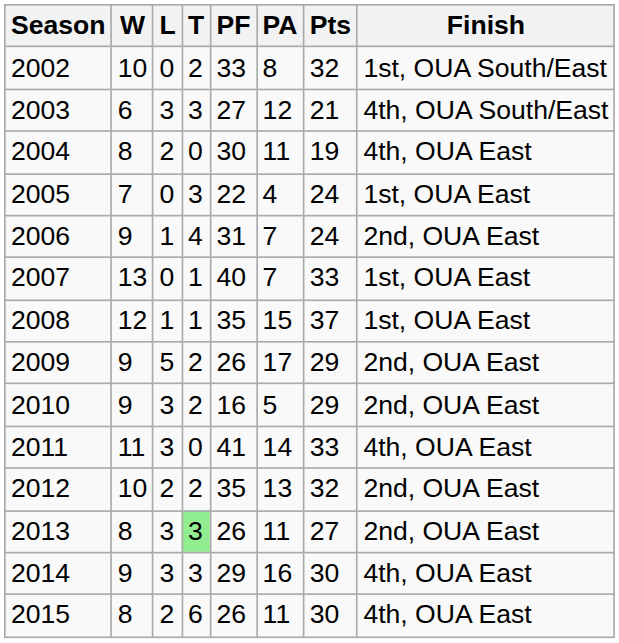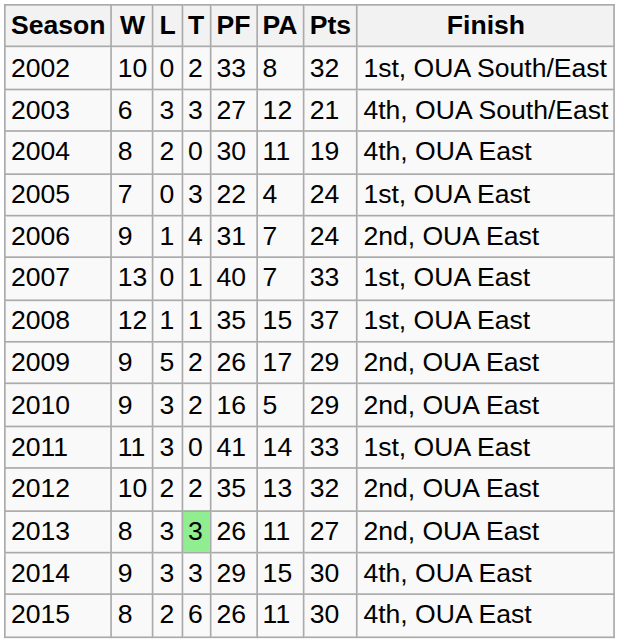 <table class="wikitable">
 <tr>
 <th>Season</th>
 <th>W</th>
 <th>L</th>
 <th>T</th>
 <th>PF</th>
 <th>PA</th>
 <th>Pts</th>
 <th>Finish</th>
 </tr>
 <tr>
 <td>2002</td>
 <td>10</td>
 <td>0</td>
 <td>2</td>
 <td>33</td>
 <td>8</td>
 <td>32</td>
 <td>1st, OUA South/East</td>
 </tr>
 <tr>
 <td>2003</td>
 <td>6</td>
 <td>3</td>
 <td>3</td>
 <td>27</td>
 <td>12</td>
 <td>21</td>
 <td>4th, OUA South/East</td>
 </tr>
 <tr>
 <td>2004</td>
 <td>8</td>
 <td>2</td>
 <td>0</td>
 <td>30</td>
 <td>11</td>
 <td>19</td>
 <td>4th, OUA East</td>
 </tr>
 <tr>
 <td>2005</td>
 <td>7</td>
 <td>0</td>
 <td>3</td>
 <td>22</td>
 <td>4</td>
 <td>24</td>
 <td>1st, OUA East</td>
 </tr>
 <tr>
 <td>2006</td>
 <td>9</td>
 <td>1</td>
 <td>4</td>
 <td>31</td>
 <td>7</td>
 <td>24</td>
 <td>2nd, OUA East</td>
 </tr>
 <tr>
 <td>2007</td>
 <td>13</td>
 <td>0</td>
 <td>1</td>
 <td>40</td>
 <td>7</td>
 <td>33</td>
 <td>1st, OUA East</td>
 </tr>
 <tr>
 <td>2008</td>
 <td>12</td>
 <td>1</td>
 <td>1</td>
 <td>35</td>
 <td>15</td>
 <td>37</td>
 <td>1st, OUA East</td>
 </tr>
 <tr>
 <td>2009</td>
 <td>9</td>
 <td>5</td>
 <td>2</td>
 <td>26</td>
 <td>17</td>
 <td>29</td>
 <td>2nd, OUA East</td>
 </tr>
 <tr>
 <td>2010</td>
 <td>9</td>
 <td>3</td>
 <td>2</td>
 <td>16</td>
 <td>5</td>
 <td>29</td>
 <td>2nd, OUA East</td>
 </tr>
 <tr>
 <td>2011</td>
 <td>11</td>
 <td>3</td>
 <td>0</td>
 <td>41</td>
 <td>14</td>
 <td>33</td>
-<td>4th, OUA East</td>
+<td>1st, OUA East</td>
 </tr>
 <tr>
 <td>2012</td>
 <td>10</td>
 <td>2</td>
 <td>2</td>
 <td>35</td>
 <td>13</td>
 <td>32</td>
 <td>2nd, OUA East</td>
 </tr>
 <tr>
 <td>2013</td>
 <td>8</td>
 <td>3</td>
 <td style="background: lightgreen;">3</td>
 <td>26</td>
 <td>11</td>
 <td>27</td>
 <td>2nd, OUA East</td>
 </tr>
 <tr>
 <td>2014</td>
 <td>9</td>
 <td>3</td>
 <td>3</td>
 <td>29</td>
-<td>16</td>
+<td>15</td>
 <td>30</td>
 <td>4th, OUA East</td>
 </tr>
 <tr>
 <td>2015</td>
 <td>8</td>
 <td>2</td>
 <td>6</td>
 <td>26</td>
 <td>11</td>
 <td>30</td>
 <td>4th, OUA East</td>
 </tr>
 </table>
